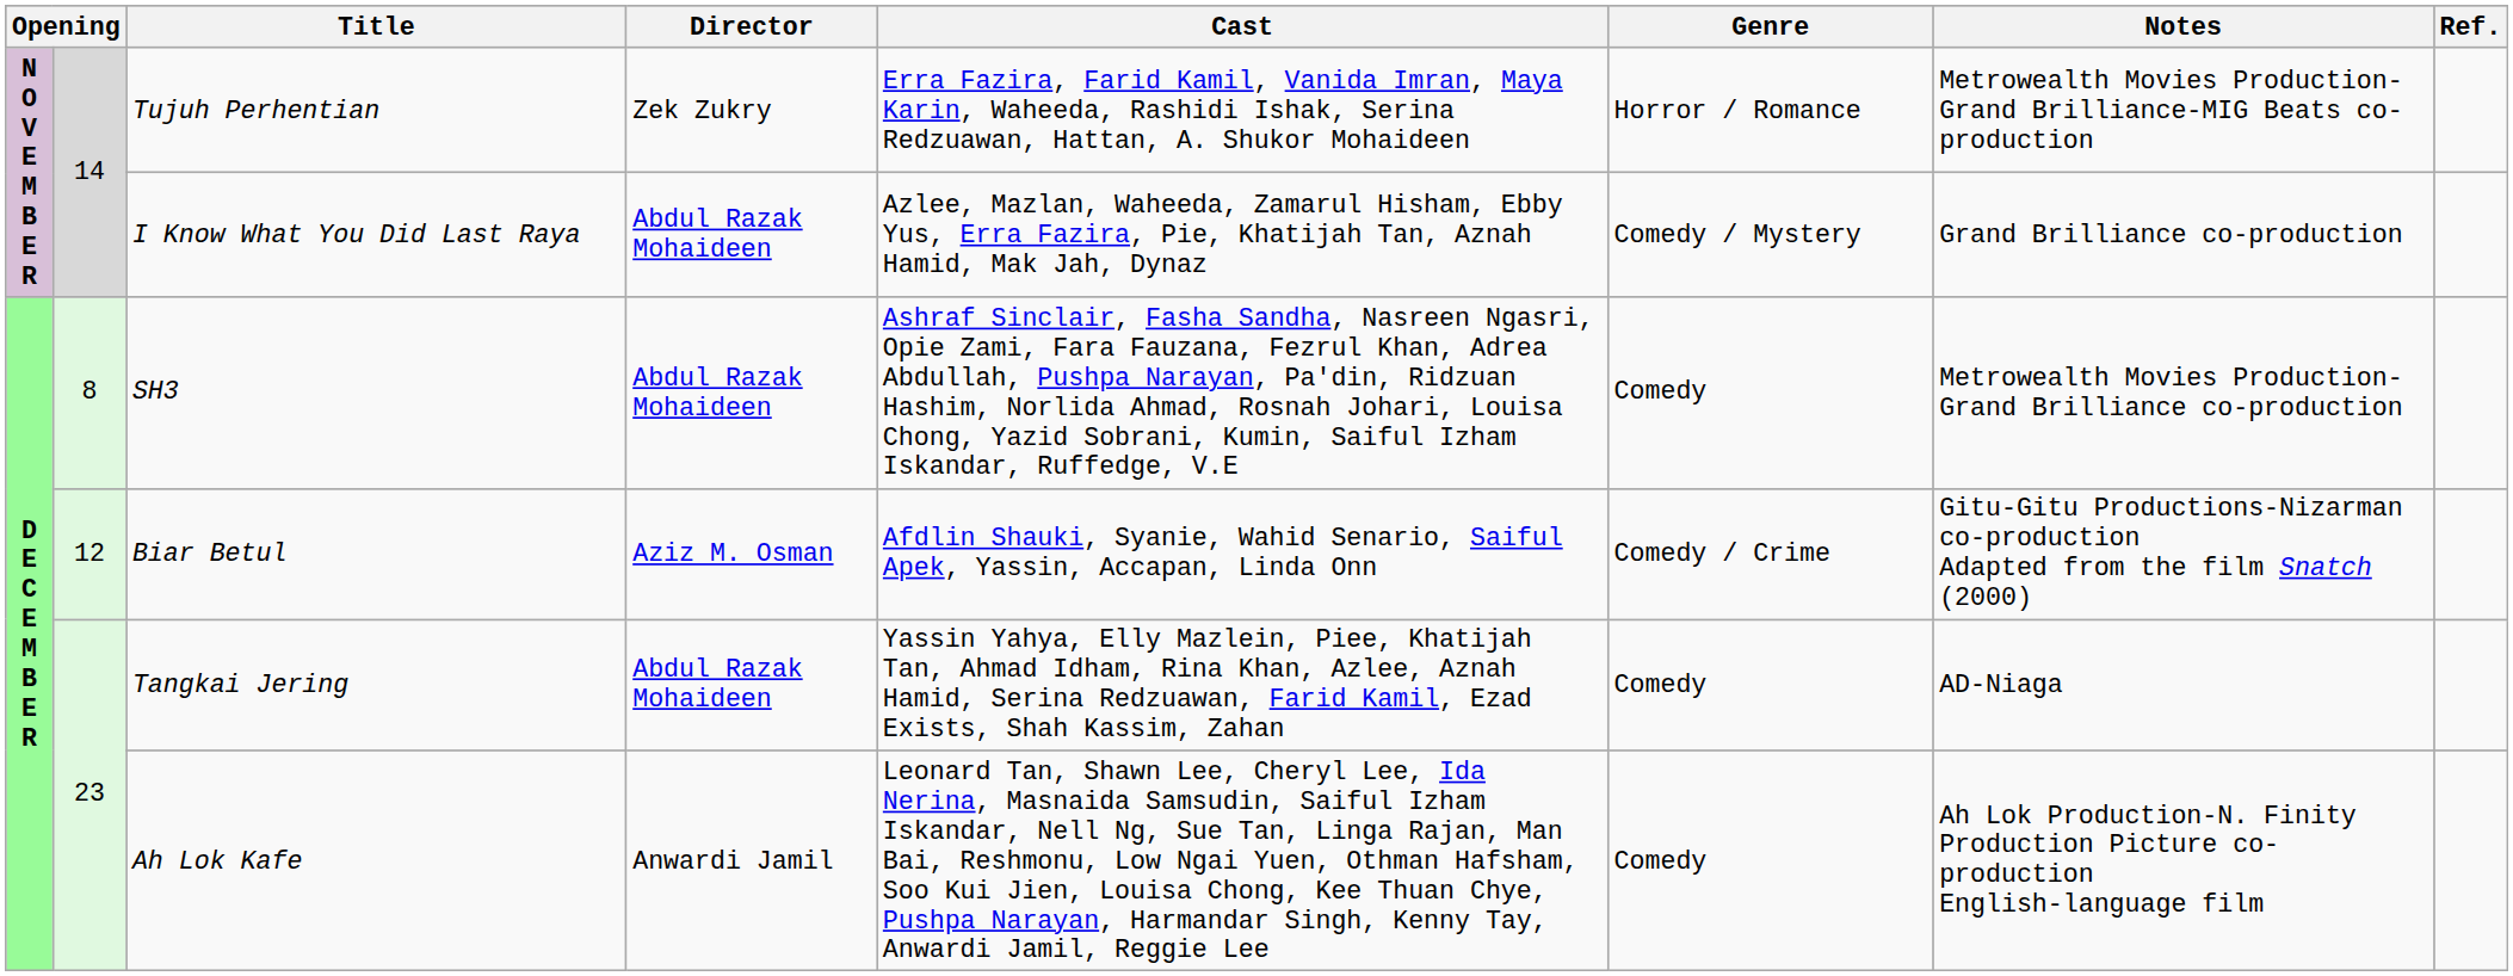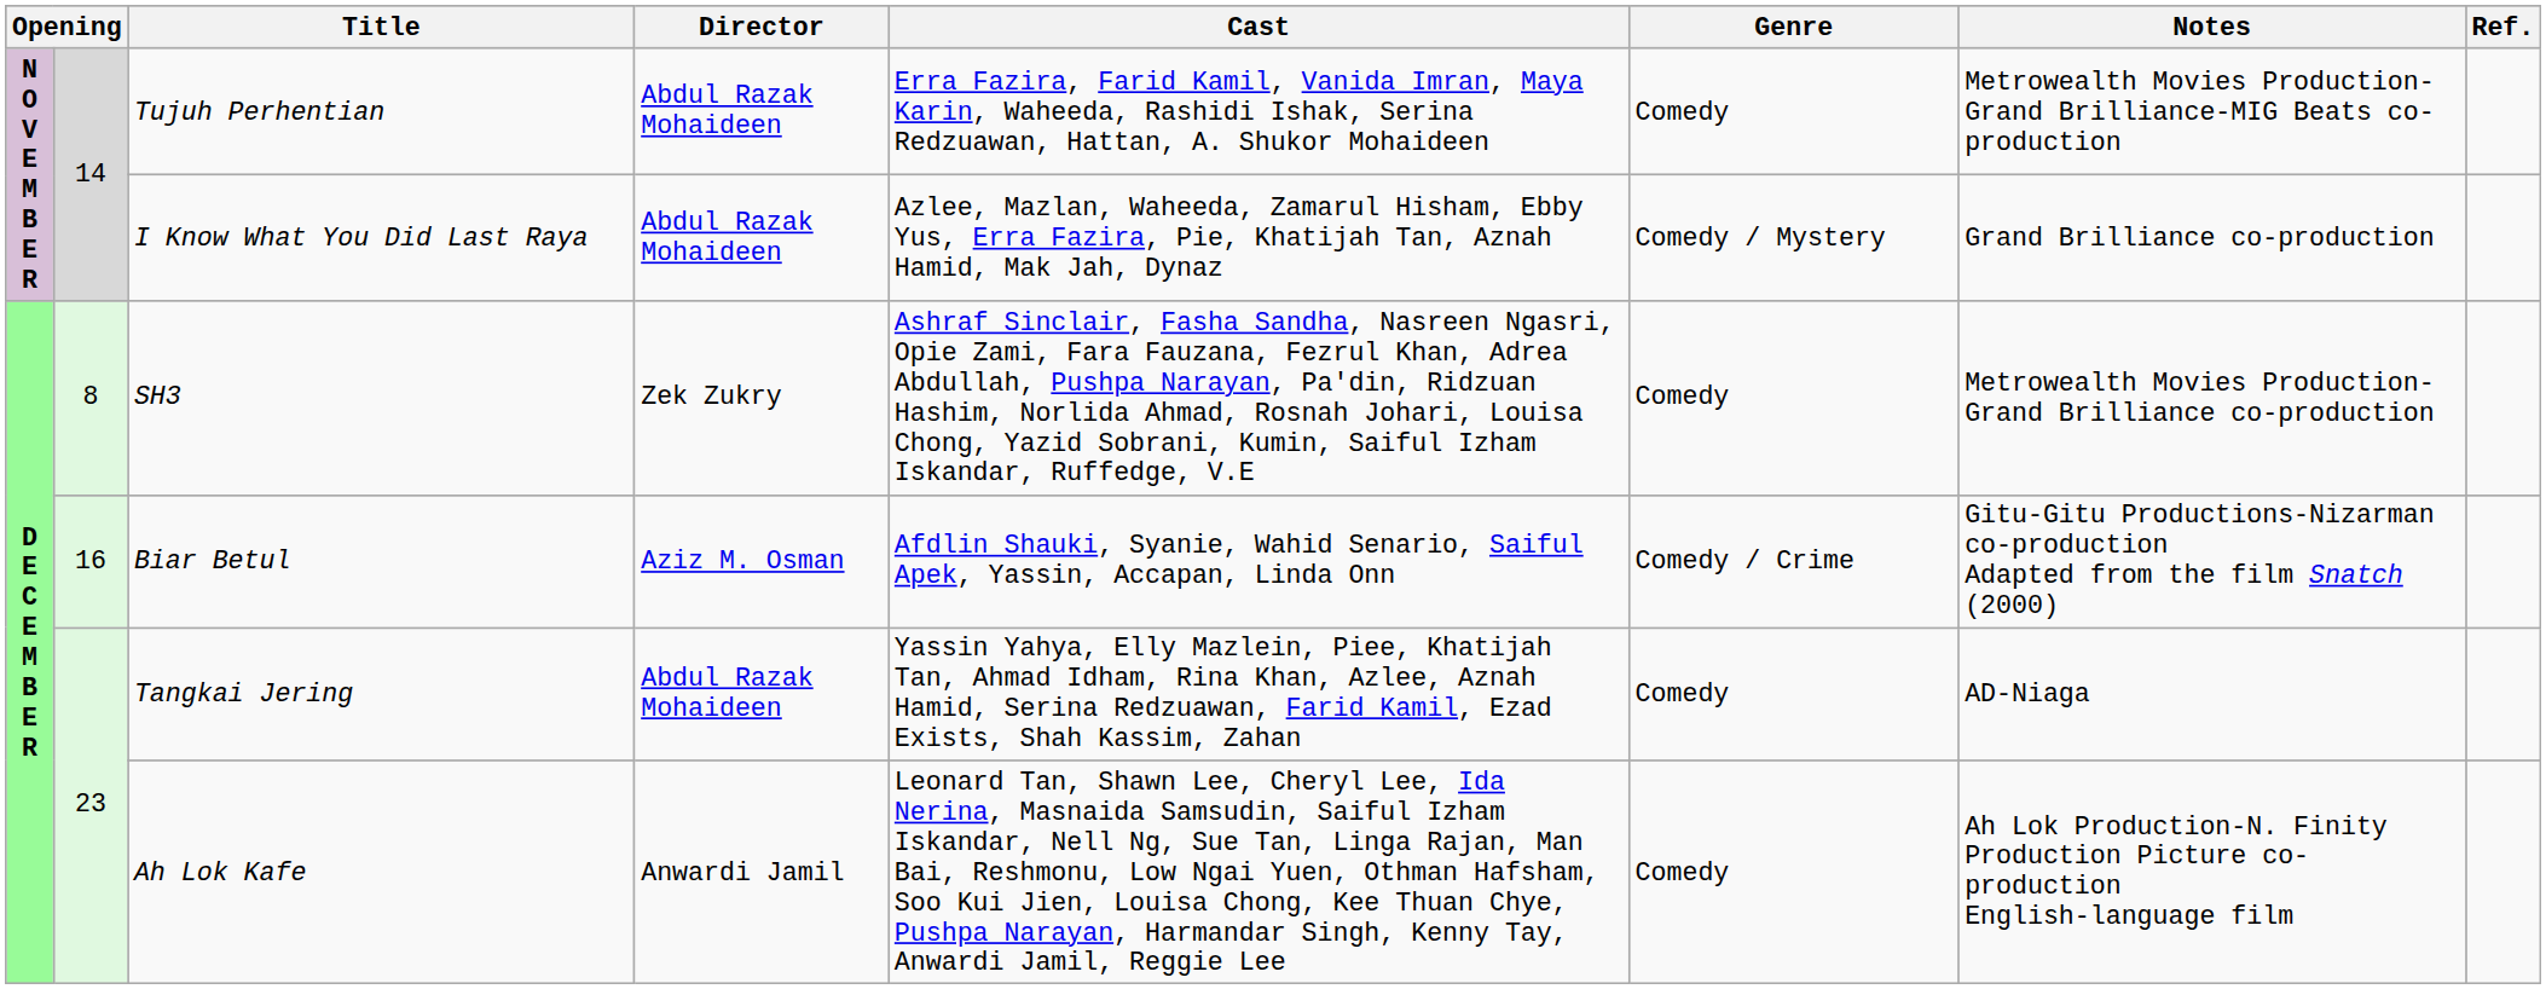 <table class="wikitable" width="100%">
 <tr>
 <th colspan="2">Opening</th>
 <th style="width:20%;">Title</th>
 <th style="width:10%;">Director</th>
 <th>Cast</th>
 <th style="width:13%">Genre</th>
 <th style="width:20%">Notes</th>
 <th>Ref.</th>
 </tr>
 <tr>
 <th rowspan=2 style="text-align:center; background:thistle;">N<br>O<br>V<br>E<br>M<br>B<br>E<br>R</th>
 <td rowspan=2 style="text-align:center; background:#d8d8d8;">14</td>
 <td><em>Tujuh Perhentian</em></td>
-<td>Zek Zukry</td>
+<td><a href='#'>Abdul Razak Mohaideen</a></td>
 <td><a href='#'>Erra Fazira</a>, <a href='#'>Farid Kamil</a>, <a href='#'>Vanida Imran</a>, <a href='#'>Maya Karin</a>, Waheeda, Rashidi Ishak, Serina Redzuawan, Hattan, A. Shukor Mohaideen</td>
-<td>Horror / Romance</td>
+<td>Comedy</td>
 <td>Metrowealth Movies Production-Grand Brilliance-MIG Beats co-production</td>
 <td></td>
 </tr>
 <tr>
 <td><em>I Know What You Did Last Raya</em></td>
 <td><a href='#'>Abdul Razak Mohaideen</a></td>
 <td>Azlee, Mazlan, Waheeda, Zamarul Hisham, Ebby Yus, <a href='#'>Erra Fazira</a>, Pie, Khatijah Tan, Aznah Hamid, Mak Jah, Dynaz</td>
 <td>Comedy / Mystery</td>
 <td>Grand Brilliance co-production</td>
 <td></td>
 </tr>
 <tr>
 <th rowspan=4 style="text-align:center; background:#98fb98;">D<br>E<br>C<br>E<br>M<br>B<br>E<br>R</th>
 <td rowspan=1 style="text-align:center; background:#e0f9e0;">8</td>
 <td><em>SH3</em></td>
-<td><a href='#'>Abdul Razak Mohaideen</a></td>
+<td>Zek Zukry</td>
 <td><a href='#'>Ashraf Sinclair</a>, <a href='#'>Fasha Sandha</a>, Nasreen Ngasri, Opie Zami, Fara Fauzana, Fezrul Khan, Adrea Abdullah, <a href='#'>Pushpa Narayan</a>, Pa'din, Ridzuan Hashim, Norlida Ahmad, Rosnah Johari, Louisa Chong, Yazid Sobrani, Kumin, Saiful Izham Iskandar, Ruffedge, V.E</td>
 <td>Comedy</td>
 <td>Metrowealth Movies Production-Grand Brilliance co-production</td>
 <td></td>
 </tr>
 <tr>
-<td rowspan=1 style="text-align:center; background:#e0f9e0;">12</td>
+<td rowspan=1 style="text-align:center; background:#e0f9e0;">16</td>
 <td><em>Biar Betul</em></td>
 <td><a href='#'>Aziz M. Osman</a></td>
 <td><a href='#'>Afdlin Shauki</a>, Syanie, Wahid Senario, <a href='#'>Saiful Apek</a>, Yassin, Accapan, Linda Onn</td>
 <td>Comedy / Crime</td>
 <td>Gitu-Gitu Productions-Nizarman co-production<br>Adapted from the film <em><a href='#'>Snatch</a></em> (2000)</td>
 <td></td>
 </tr>
 <tr>
 <td rowspan=2 style="text-align:center; background:#e0f9e0;">23</td>
 <td><em>Tangkai Jering</em></td>
 <td><a href='#'>Abdul Razak Mohaideen</a></td>
 <td>Yassin Yahya, Elly Mazlein, Piee, Khatijah Tan, Ahmad Idham, Rina Khan, Azlee, Aznah Hamid, Serina Redzuawan, <a href='#'>Farid Kamil</a>, Ezad Exists, Shah Kassim, Zahan</td>
 <td>Comedy</td>
 <td>AD-Niaga</td>
 <td></td>
 </tr>
 <tr>
 <td><em>Ah Lok Kafe</em></td>
 <td>Anwardi Jamil</td>
 <td>Leonard Tan, Shawn Lee, Cheryl Lee, <a href='#'>Ida Nerina</a>, Masnaida Samsudin, Saiful Izham Iskandar, Nell Ng, Sue Tan, Linga Rajan, Man Bai, Reshmonu, Low Ngai Yuen, Othman Hafsham, Soo Kui Jien, Louisa Chong, Kee Thuan Chye, <a href='#'>Pushpa Narayan</a>, Harmandar Singh, Kenny Tay, Anwardi Jamil, Reggie Lee</td>
 <td>Comedy</td>
 <td>Ah Lok Production-N. Finity Production Picture co-production<br>English-language film</td>
 <td></td>
 </tr>
 </table>
